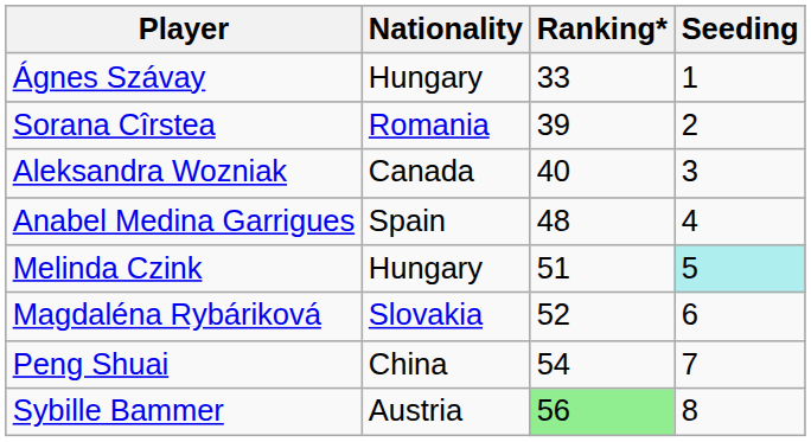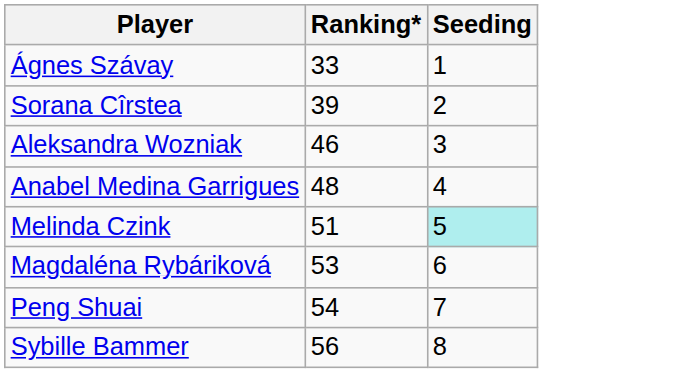 <table class="wikitable" border="1">
 <tr>
 <th>Player</th>
-<th>Nationality</th>
 <th>Ranking*</th>
 <th>Seeding</th>
 </tr>
 <tr>
 <td><a href='#'>Ágnes Szávay</a></td>
-<td> Hungary</td>
 <td>33</td>
 <td>1</td>
 </tr>
 <tr>
 <td><a href='#'>Sorana Cîrstea</a></td>
-<td> <a href='#'>Romania</a></td>
 <td>39</td>
 <td>2</td>
 </tr>
 <tr>
 <td><a href='#'>Aleksandra Wozniak</a></td>
-<td> Canada</td>
-<td>40</td>
+<td>46</td>
 <td>3</td>
 </tr>
 <tr>
 <td><a href='#'>Anabel Medina Garrigues</a></td>
-<td> Spain</td>
 <td>48</td>
 <td>4</td>
 </tr>
 <tr>
 <td><a href='#'>Melinda Czink</a></td>
-<td> Hungary</td>
 <td>51</td>
 <td style="background: paleturquoise;">5</td>
 </tr>
 <tr>
 <td><a href='#'>Magdaléna Rybáriková</a></td>
-<td> <a href='#'>Slovakia</a></td>
-<td>52</td>
+<td>53</td>
 <td>6</td>
 </tr>
 <tr>
 <td><a href='#'>Peng Shuai</a></td>
-<td> China</td>
 <td>54</td>
 <td>7</td>
 </tr>
 <tr>
 <td><a href='#'>Sybille Bammer</a></td>
-<td> Austria</td>
-<td style="background: lightgreen;">56</td>
+<td>56</td>
 <td>8</td>
 </tr>
 </table>
